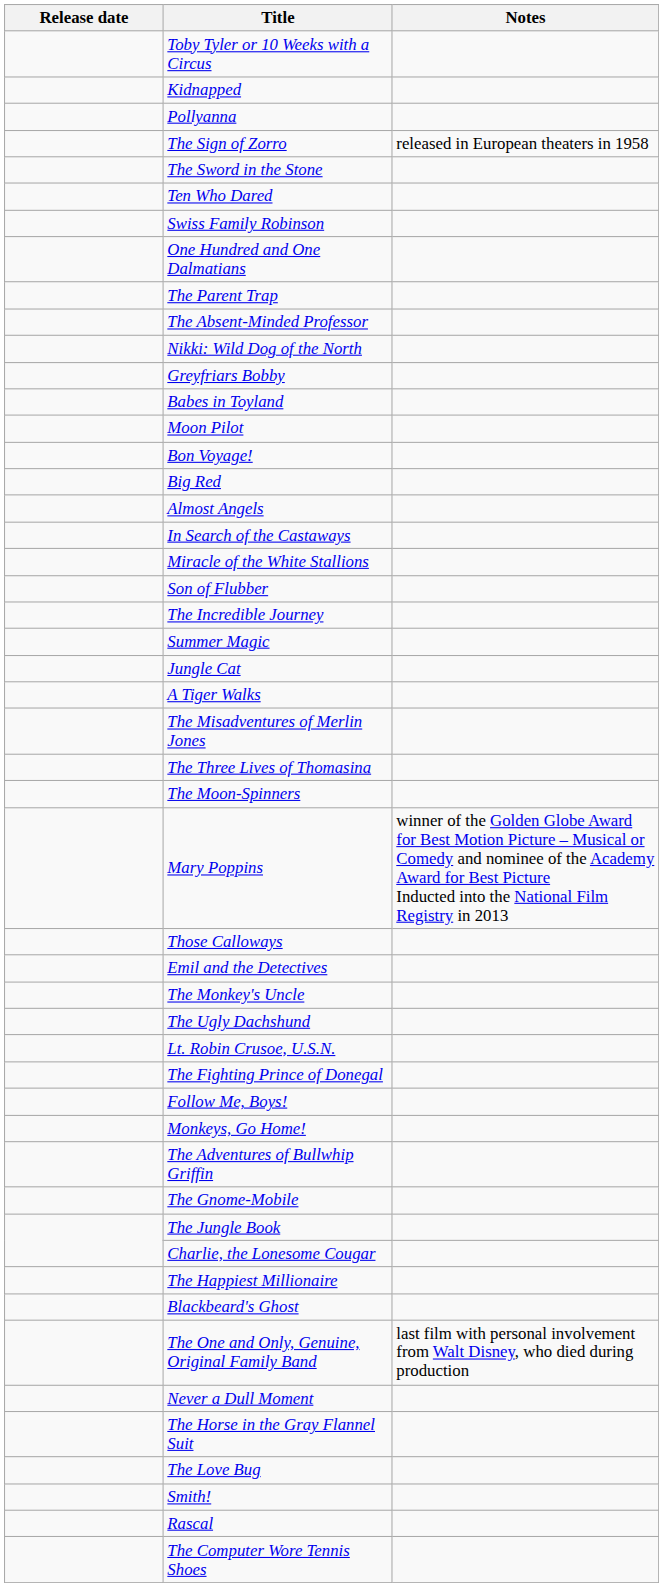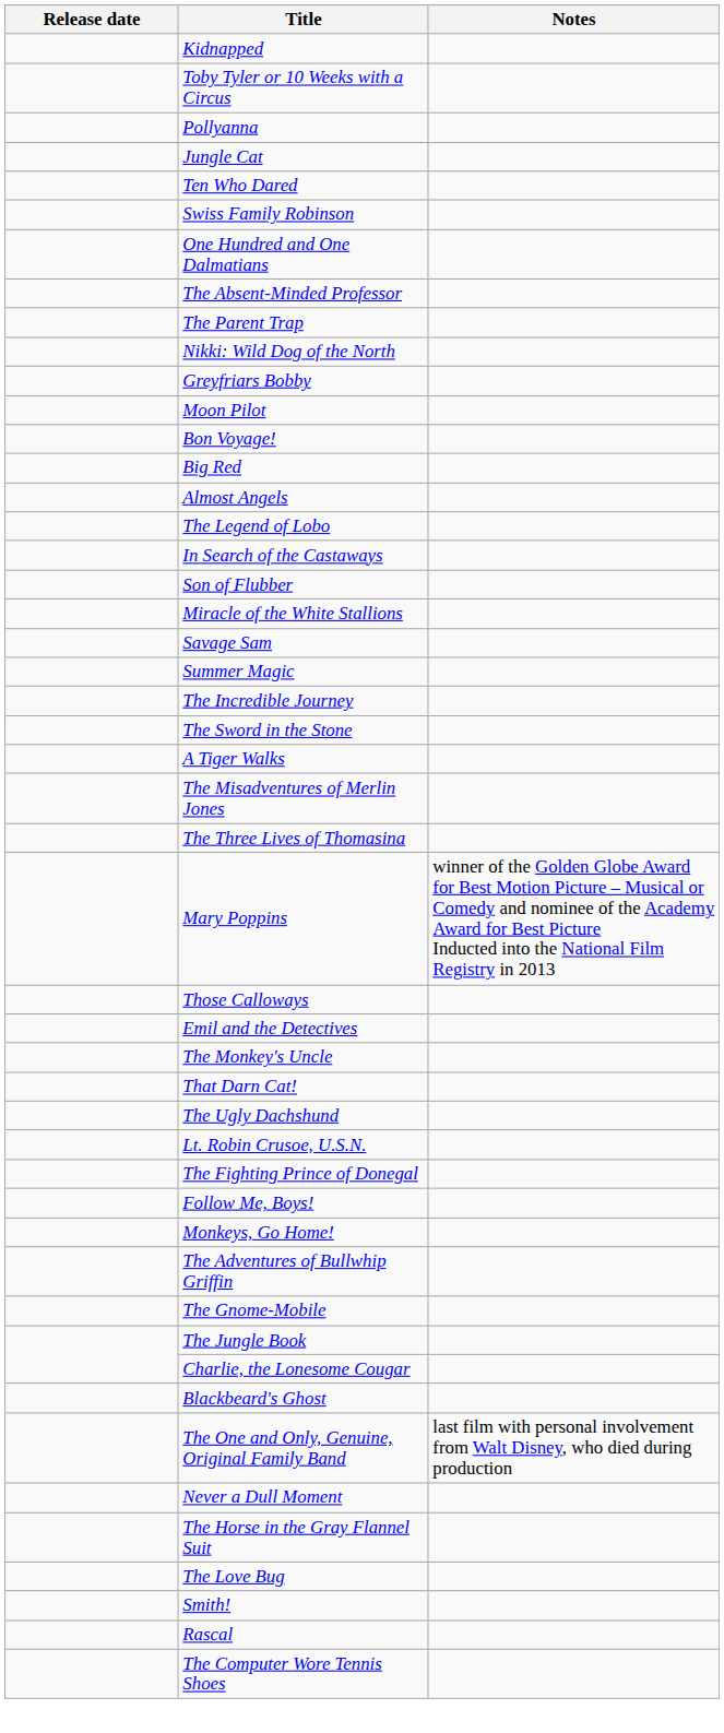 <table class="wikitable sortable" style="width:100%;">
 <tr>
 <th style="width:9em;">Release date</th>
 <th style="width:35%;">Title</th>
 <th>Notes</th>
 </tr>
 <tr>
 <td></td>
-<td><em><a href='#'>Toby Tyler or 10 Weeks with a Circus</a></em></td>
+<td><em><a href='#'>Kidnapped</a></em></td>
 <td></td>
 </tr>
 <tr>
 <td></td>
-<td><em><a href='#'>Kidnapped</a></em></td>
+<td><em><a href='#'>Toby Tyler or 10 Weeks with a Circus</a></em></td>
 <td></td>
 </tr>
 <tr>
 <td></td>
 <td><em><a href='#'>Pollyanna</a></em></td>
 <td></td>
 </tr>
 <tr>
 <td></td>
-<td><em><a href='#'>The Sign of Zorro</a></em></td>
-<td>released in European theaters in 1958</td>
-</tr>
-<tr>
-<td></td>
-<td><em><a href='#'>The Sword in the Stone</a></em></td>
+<td><em><a href='#'>Jungle Cat</a></em></td>
 <td></td>
 </tr>
 <tr>
 <td></td>
 <td><em><a href='#'>Ten Who Dared</a></em></td>
 <td></td>
 </tr>
 <tr>
 <td></td>
 <td><em><a href='#'>Swiss Family Robinson</a></em></td>
 <td></td>
 </tr>
 <tr>
 <td></td>
 <td><em><a href='#'>One Hundred and One Dalmatians</a></em></td>
 <td></td>
 </tr>
 <tr>
 <td></td>
-<td><em><a href='#'>The Parent Trap</a></em></td>
+<td><em><a href='#'>The Absent-Minded Professor</a></em></td>
 <td></td>
 </tr>
 <tr>
 <td></td>
-<td><em><a href='#'>The Absent-Minded Professor</a></em></td>
+<td><em><a href='#'>The Parent Trap</a></em></td>
 <td></td>
 </tr>
 <tr>
 <td></td>
 <td><em><a href='#'>Nikki: Wild Dog of the North</a></em></td>
 <td></td>
 </tr>
 <tr>
 <td></td>
 <td><em><a href='#'>Greyfriars Bobby</a></em></td>
-<td></td>
-</tr>
-<tr>
-<td></td>
-<td><em><a href='#'>Babes in Toyland</a></em></td>
 <td></td>
 </tr>
 <tr>
 <td></td>
 <td><em><a href='#'>Moon Pilot</a></em></td>
 <td></td>
 </tr>
 <tr>
 <td></td>
 <td><em><a href='#'>Bon Voyage!</a></em></td>
 <td></td>
 </tr>
 <tr>
 <td></td>
 <td><em><a href='#'>Big Red</a></em></td>
 <td></td>
 </tr>
 <tr>
 <td></td>
 <td><em><a href='#'>Almost Angels</a></em></td>
 <td></td>
 </tr>
 <tr>
 <td></td>
+<td><em><a href='#'>The Legend of Lobo</a></em></td>
+<td></td>
+</tr>
+<tr>
+<td></td>
 <td><em><a href='#'>In Search of the Castaways</a></em></td>
+<td></td>
+</tr>
+<tr>
+<td></td>
+<td><em><a href='#'>Son of Flubber</a></em></td>
 <td></td>
 </tr>
 <tr>
 <td></td>
 <td><em><a href='#'>Miracle of the White Stallions</a></em></td>
 <td></td>
 </tr>
 <tr>
 <td></td>
-<td><em><a href='#'>Son of Flubber</a></em></td>
+<td><em><a href='#'>Savage Sam</a></em></td>
+<td></td>
+</tr>
+<tr>
+<td></td>
+<td><em><a href='#'>Summer Magic</a></em></td>
 <td></td>
 </tr>
 <tr>
 <td></td>
 <td><em><a href='#'>The Incredible Journey</a></em></td>
 <td></td>
 </tr>
 <tr>
 <td></td>
-<td><em><a href='#'>Summer Magic</a></em></td>
-<td></td>
-</tr>
-<tr>
-<td></td>
-<td><em><a href='#'>Jungle Cat</a></em></td>
+<td><em><a href='#'>The Sword in the Stone</a></em></td>
 <td></td>
 </tr>
 <tr>
 <td></td>
 <td><em><a href='#'>A Tiger Walks</a></em></td>
 <td></td>
 </tr>
 <tr>
 <td></td>
 <td><em><a href='#'>The Misadventures of Merlin Jones</a></em></td>
 <td></td>
 </tr>
 <tr>
 <td></td>
 <td><em><a href='#'>The Three Lives of Thomasina</a></em></td>
-<td></td>
-</tr>
-<tr>
-<td></td>
-<td><em><a href='#'>The Moon-Spinners</a></em></td>
 <td></td>
 </tr>
 <tr>
 <td></td>
 <td><em><a href='#'>Mary Poppins</a></em></td>
 <td>winner of the <a href='#'>Golden Globe Award for Best Motion Picture – Musical or Comedy</a> and nominee of the <a href='#'>Academy Award for Best Picture</a><br>Inducted into the <a href='#'>National Film Registry</a> in 2013</td>
 </tr>
 <tr>
 <td></td>
 <td><em><a href='#'>Those Calloways</a></em></td>
 <td></td>
 </tr>
 <tr>
 <td></td>
 <td><em><a href='#'>Emil and the Detectives</a></em></td>
 <td></td>
 </tr>
 <tr>
 <td></td>
 <td><em><a href='#'>The Monkey's Uncle</a></em></td>
+<td></td>
+</tr>
+<tr>
+<td></td>
+<td><em><a href='#'>That Darn Cat!</a></em></td>
 <td></td>
 </tr>
 <tr>
 <td></td>
 <td><em><a href='#'>The Ugly Dachshund</a></em></td>
 <td></td>
 </tr>
 <tr>
 <td></td>
 <td><em><a href='#'>Lt. Robin Crusoe, U.S.N.</a></em></td>
 <td></td>
 </tr>
 <tr>
 <td></td>
 <td><em><a href='#'>The Fighting Prince of Donegal</a></em></td>
 <td></td>
 </tr>
 <tr>
 <td></td>
 <td><em><a href='#'>Follow Me, Boys!</a></em></td>
 <td></td>
 </tr>
 <tr>
 <td></td>
 <td><em><a href='#'>Monkeys, Go Home!</a></em></td>
 <td></td>
 </tr>
 <tr>
 <td></td>
 <td><em><a href='#'>The Adventures of Bullwhip Griffin</a></em></td>
 <td></td>
 </tr>
 <tr>
 <td></td>
 <td><em><a href='#'>The Gnome-Mobile</a></em></td>
 <td></td>
 </tr>
 <tr>
 <td rowspan="2"></td>
 <td><em><a href='#'>The Jungle Book</a></em></td>
 <td></td>
 </tr>
 <tr>
 <td><em><a href='#'>Charlie, the Lonesome Cougar</a></em></td>
 <td></td>
 </tr>
 <tr>
 <td></td>
-<td><em><a href='#'>The Happiest Millionaire</a></em></td>
-<td></td>
-</tr>
-<tr>
-<td></td>
 <td><em><a href='#'>Blackbeard's Ghost</a></em></td>
 <td></td>
 </tr>
 <tr>
 <td></td>
 <td><em><a href='#'>The One and Only, Genuine, Original Family Band</a></em></td>
 <td>last film with personal involvement from <a href='#'>Walt Disney</a>, who died during production</td>
 </tr>
 <tr>
 <td></td>
 <td><em><a href='#'>Never a Dull Moment</a></em></td>
 <td></td>
 </tr>
 <tr>
 <td></td>
 <td><em><a href='#'>The Horse in the Gray Flannel Suit</a></em></td>
 <td></td>
 </tr>
 <tr>
 <td></td>
 <td><em><a href='#'>The Love Bug</a></em></td>
 <td></td>
 </tr>
 <tr>
 <td></td>
 <td><em><a href='#'>Smith!</a></em></td>
 <td></td>
 </tr>
 <tr>
 <td></td>
 <td><em><a href='#'>Rascal</a></em></td>
 <td></td>
 </tr>
 <tr>
 <td></td>
 <td><em><a href='#'>The Computer Wore Tennis Shoes</a></em></td>
 <td></td>
 </tr>
 </table>
